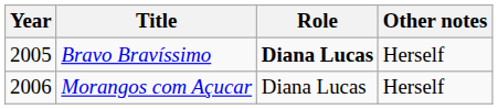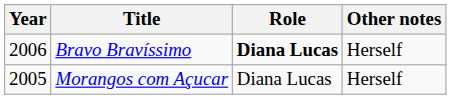 <table class="wikitable">
 <tr>
 <th>Year</th>
 <th>Title</th>
 <th>Role</th>
 <th>Other notes</th>
 </tr>
 <tr>
-<td>2005</td>
+<td>2006</td>
 <td><em><a href='#'>Bravo Bravíssimo</a></em></td>
 <td><strong>Diana Lucas</strong></td>
 <td>Herself</td>
 </tr>
 <tr>
-<td>2006</td>
+<td>2005</td>
 <td><em><a href='#'>Morangos com Açucar</a></em></td>
 <td>Diana Lucas</td>
 <td>Herself</td>
 </tr>
 </table>
